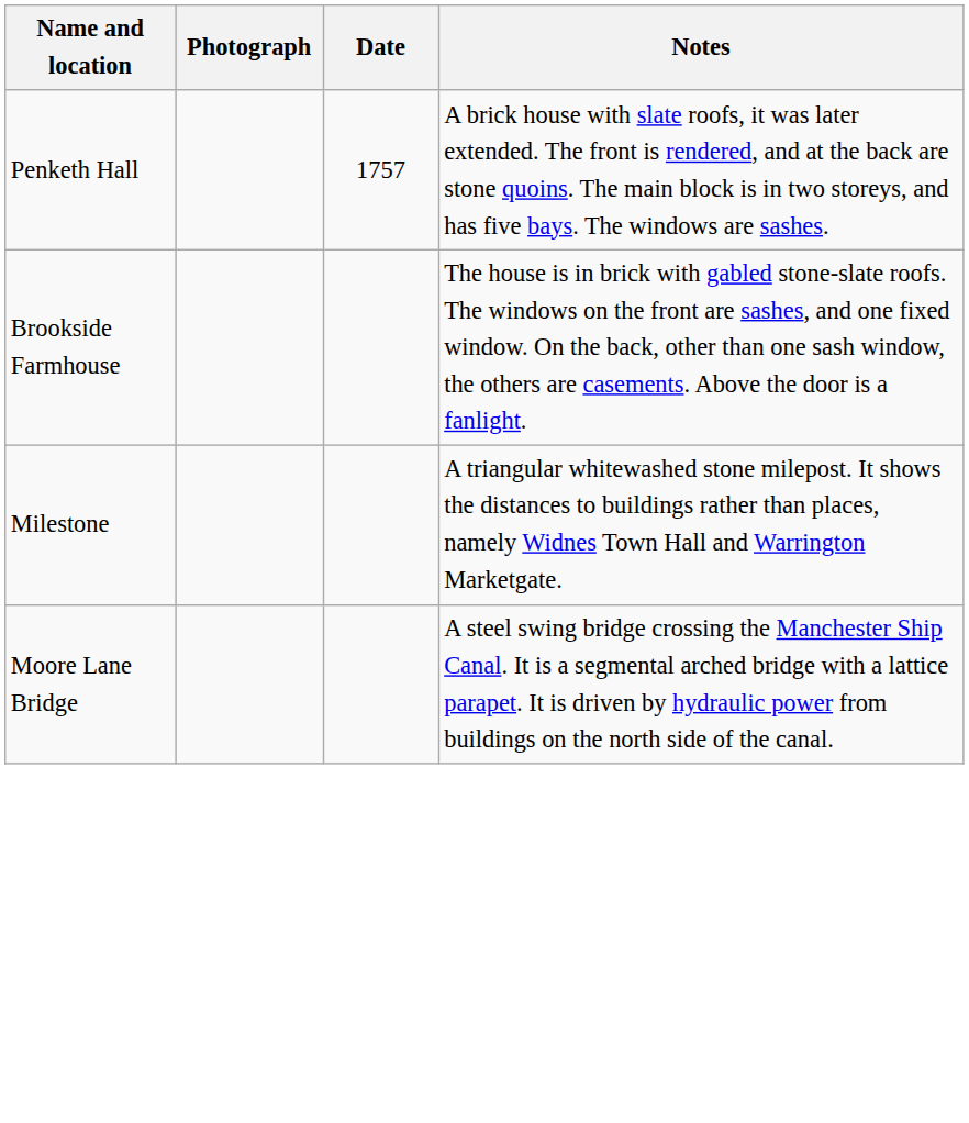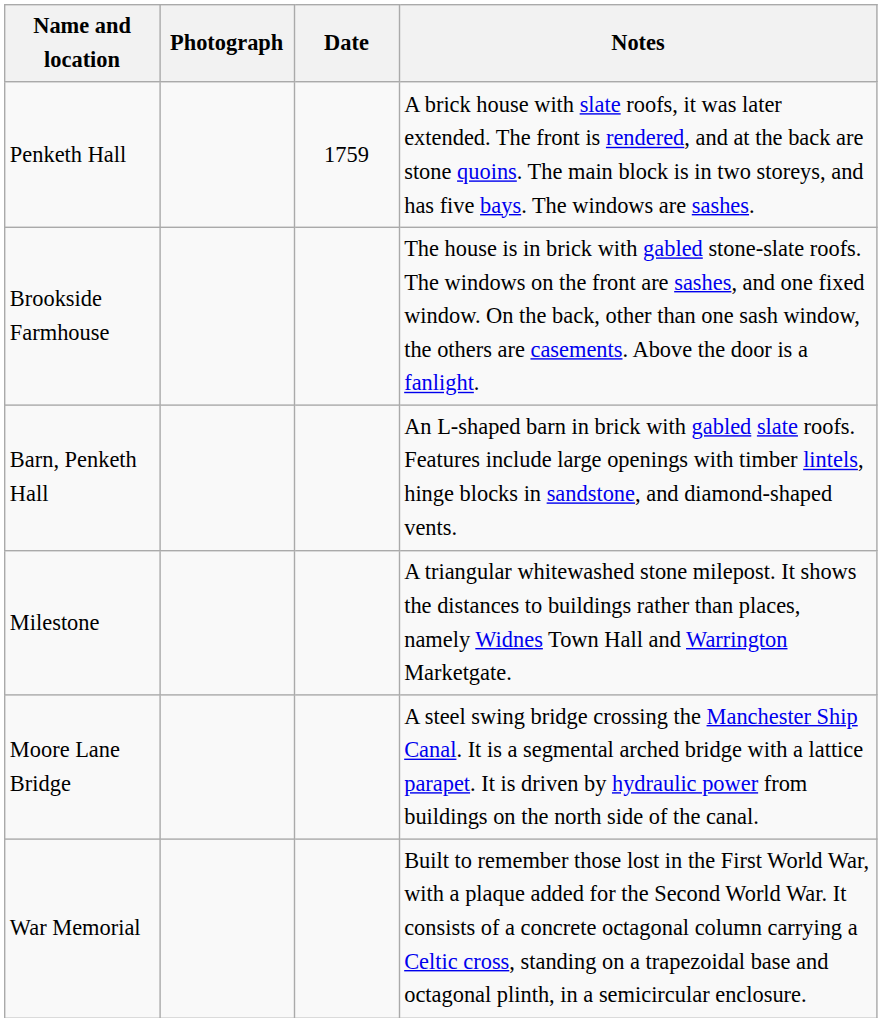 <table class="wikitable sortable plainrowheaders" style="width:100%;border:0px;text-align:left;line-height:150%;">
 <tr>
 <th scope="col"  style="width:150px">Name and location</th>
 <th scope="col"  style="width:100px" class="unsortable">Photograph</th>
 <th scope="col"  style="width:120px">Date</th>
 <th scope="col"  style="width:700px" class="unsortable">Notes</th>
 </tr>
 <tr>
 <td>Penketh Hall<br><small></small></td>
 <td></td>
-<td align="center">1757</td>
+<td align="center">1759</td>
 <td>A brick house with <a href='#'>slate</a> roofs, it was later extended.  The front is <a href='#'>rendered</a>, and at the back are stone <a href='#'>quoins</a>.  The main block is in two storeys, and has five <a href='#'>bays</a>.  The windows are <a href='#'>sashes</a>.</td>
 </tr>
 <tr>
 <td>Brookside Farmhouse<br><small></small></td>
 <td></td>
 <td align="center"></td>
 <td>The house is in brick with <a href='#'>gabled</a> stone-slate roofs. The windows on the front are <a href='#'>sashes</a>, and one fixed window.  On the back, other than one sash window, the others are <a href='#'>casements</a>.  Above the door is a <a href='#'>fanlight</a>.</td>
+</tr>
+<tr>
+<td>Barn, Penketh Hall<br><small></small></td>
+<td></td>
+<td align="center"></td>
+<td>An L-shaped barn in brick with <a href='#'>gabled</a> <a href='#'>slate</a> roofs.  Features include large openings with timber <a href='#'>lintels</a>, hinge blocks in <a href='#'>sandstone</a>, and diamond-shaped vents.</td>
 </tr>
 <tr>
 <td>Milestone<br><small></small></td>
 <td></td>
 <td align="center"></td>
 <td>A triangular whitewashed stone milepost.  It shows the distances to buildings rather than places, namely <a href='#'>Widnes</a> Town Hall and <a href='#'>Warrington</a> Marketgate.</td>
 </tr>
 <tr>
 <td>Moore Lane Bridge<br><small></small></td>
 <td></td>
 <td align="center"></td>
 <td>A steel swing bridge crossing the <a href='#'>Manchester Ship Canal</a>. It is a segmental arched bridge with a lattice <a href='#'>parapet</a>.  It is driven by <a href='#'>hydraulic power</a> from buildings on the north side of the canal.</td>
 </tr>
 <tr>
+<td>War Memorial<br><small></small></td>
+<td></td>
+<td align="center"></td>
+<td>Built to remember those lost in the First World War, with a plaque added for the Second World War.  It consists of a concrete octagonal column carrying a <a href='#'>Celtic cross</a>, standing on a trapezoidal base and octagonal plinth, in a semicircular enclosure.</td>
+</tr>
+<tr>
 </tr>
 </table>
